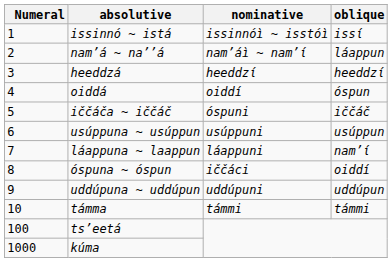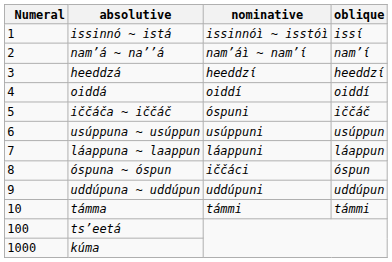 <table class="wikitable">
 <tr>
 <th> Numeral</th>
 <th>absolutive</th>
 <th>nominative</th>
 <th>oblique</th>
 </tr>
 <tr>
 <td>1</td>
 <td><em>issinnó</em> ~ <em>istá</em></td>
 <td><em>issinnóì</em> ~ <em>isstóì</em></td>
 <td><em>issί</em></td>
 </tr>
 <tr>
 <td>2</td>
 <td><em>nam’á</em> ~ <em>na’’á</em></td>
 <td><em>nam’áì</em> ~ <em>nam’ί</em></td>
-<td><em>láappun</em></td>
+<td><em>nam’ί</em></td>
 </tr>
 <tr>
 <td>3</td>
 <td><em>heeddzá</em></td>
 <td><em>heeddzί</em></td>
 <td><em>heeddzί</em></td>
 </tr>
 <tr>
 <td>4</td>
 <td><em>oiddá</em></td>
 <td><em>oiddí</em></td>
-<td><em>όspun</em></td>
+<td><em>oiddí</em></td>
 </tr>
 <tr>
 <td>5</td>
 <td><em>iččáča</em> ~ <em>iččáč</em></td>
 <td><em>όspuni</em></td>
 <td><em>iččáč</em></td>
 </tr>
 <tr>
 <td>6</td>
 <td><em>usúppuna</em> ~ <em>usúppun</em></td>
 <td><em>usúppuni</em> </td>
 <td><em>usúppun</em></td>
 </tr>
 <tr>
 <td>7</td>
 <td><em>láappuna</em> ~ <em>laappun</em></td>
 <td><em>láappuni</em></td>
-<td><em>nam’ί</em></td>
+<td><em>láappun</em></td>
 </tr>
 <tr>
 <td>8</td>
 <td><em>όspuna</em> ~ <em>όspun</em></td>
 <td><em>iččáci</em></td>
-<td><em>oiddí</em></td>
+<td><em>όspun</em></td>
 </tr>
 <tr>
 <td>9</td>
 <td><em>uddúpuna</em> ~ <em>uddúpun</em></td>
 <td><em>uddúpuni</em></td>
 <td><em>uddúpun</em></td>
 </tr>
 <tr>
 <td>10</td>
 <td><em>támma</em></td>
 <td><em>támmi</em></td>
 <td><em>támmi</em></td>
 </tr>
 <tr>
 <td>100</td>
 <td><em>ts’eetá</em></td>
 </tr>
 <tr>
 <td>1000</td>
 <td><em>kúma</em></td>
 </tr>
 </table>
